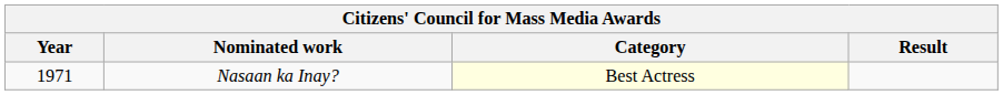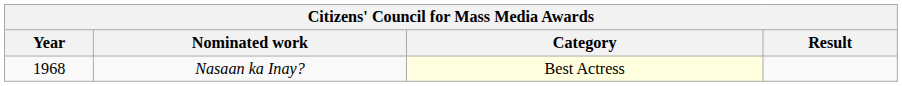 <table width="70%" class="wikitable sortable">
 <tr>
 <th colspan="4" align="center"><strong>Citizens' Council for Mass Media Awards</strong></th>
 </tr>
 <tr>
 <th width="10%">Year</th>
 <th width="35%">Nominated work</th>
 <th width="40%">Category</th>
 <th width="15%">Result</th>
 </tr>
 <tr>
-<td align="center">1971</td>
+<td align="center">1968</td>
 <td align="center"><em>Nasaan ka Inay?</em></td>
 <td align="center" style="background: lightyellow;">Best Actress</td>
 <td></td>
 </tr>
 </table>
